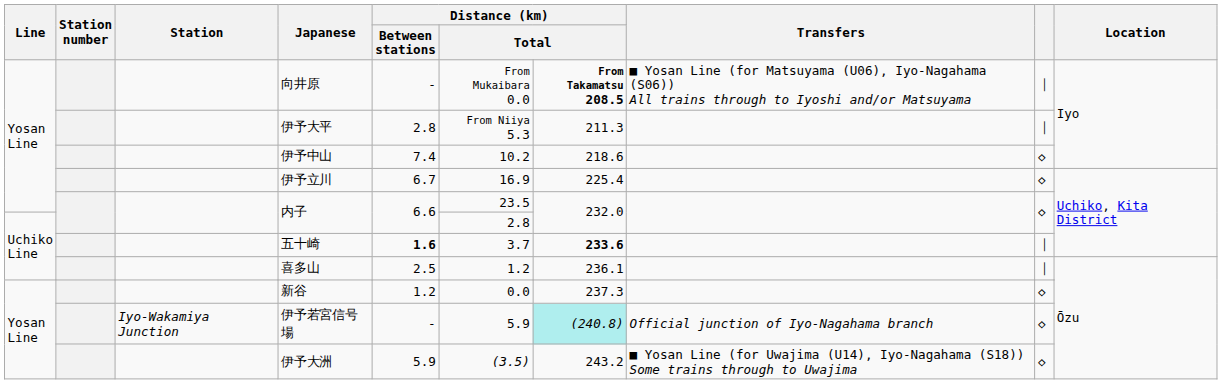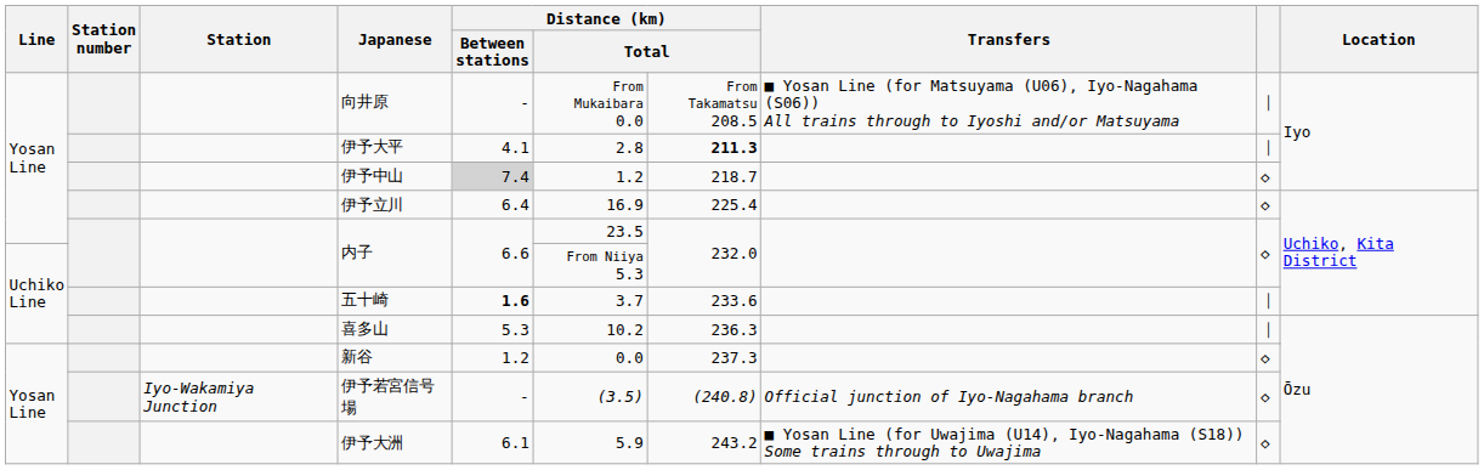 <table class="wikitable">
 <tr>
 <th rowspan="2">Line</th>
 <th rowspan="2">Station<br>number</th>
 <th rowspan="2">Station</th>
 <th rowspan="2">Japanese</th>
 <th colspan="3">Distance (km)</th>
 <th rowspan="2">Transfers</th>
 <th rowspan="2"> </th>
 <th rowspan="2">Location</th>
 </tr>
 <tr>
 <th>Between<br>stations</th>
 <th colspan="2">Total</th>
 </tr>
 <tr>
 <td rowspan="5">Yosan<br>Line</td>
 <th></th>
 <td></td>
 <td>向井原</td>
 <td style="text-align:right;">-</td>
 <td style="text-align:right;"><small>From Mukaibara<br></small>0.0</td>
-<td style="text-align:right;"><strong><small>From Takamatsu<br></small>208.5</strong></td>
+<td style="text-align:right;"><small>From Takamatsu<br></small>208.5</td>
 <td><span>■</span> Yosan Line (for Matsuyama (U06), Iyo-Nagahama (S06))<br><em>All trains through to Iyoshi and/or Matsuyama</em></td>
 <td>｜</td>
 <td rowspan="3">Iyo</td>
 </tr>
 <tr>
 <th></th>
 <td></td>
 <td>伊予大平</td>
+<td style="text-align:right;">4.1</td>
 <td style="text-align:right;">2.8</td>
-<td style="text-align:right;"><small>From Niiya<br></small>5.3</td>
-<td style="text-align:right;">211.3</td>
+<td style="text-align:right;"><strong>211.3</strong></td>
 <td> </td>
 <td>｜</td>
 </tr>
 <tr>
 <th></th>
 <td></td>
 <td>伊予中山</td>
-<td style="text-align:right;">7.4</td>
-<td style="text-align:right;">10.2</td>
-<td style="text-align:right;">218.6</td>
+<td style="background: lightgrey; text-align:right;">7.4</td>
+<td style="text-align:right;">1.2</td>
+<td style="text-align:right;">218.7</td>
 <td> </td>
 <td>◇</td>
 </tr>
 <tr>
 <th></th>
 <td></td>
 <td>伊予立川</td>
-<td style="text-align:right;">6.7</td>
+<td style="text-align:right;">6.4</td>
 <td style="text-align:right;">16.9</td>
 <td style="text-align:right;">225.4</td>
 <td> </td>
 <td>◇</td>
 <td rowspan="4"><a href='#'>Uchiko</a>, <a href='#'>Kita District</a></td>
 </tr>
 <tr>
 <th rowspan="2"></th>
 <td rowspan="2"></td>
 <td rowspan="2">内子</td>
 <td rowspan="2" style="text-align:right;">6.6</td>
 <td style="text-align:right;">23.5</td>
 <td rowspan="2" style="text-align:right;">232.0</td>
 <td rowspan="2"> </td>
 <td rowspan="2">◇</td>
 </tr>
 <tr>
 <td rowspan="4" style="width:1em;">Uchiko<br>Line</td>
-<td style="text-align:right;">2.8</td>
+<td style="text-align:right;"><small>From Niiya<br></small>5.3</td>
 </tr>
 <tr>
 <th></th>
 <td></td>
 <td>五十崎</td>
 <td style="text-align:right;"><strong>1.6</strong></td>
 <td style="text-align:right;">3.7</td>
-<td style="text-align:right;"><strong>233.6</strong></td>
+<td style="text-align:right;">233.6</td>
 <td> </td>
 <td>｜</td>
 </tr>
 <tr>
 <th></th>
 <td></td>
 <td>喜多山</td>
-<td style="text-align:right;">2.5</td>
-<td style="text-align:right;">1.2</td>
-<td style="text-align:right;">236.1</td>
+<td style="text-align:right;">5.3</td>
+<td style="text-align:right;">10.2</td>
+<td style="text-align:right;">236.3</td>
 <td> </td>
 <td>｜</td>
 <td rowspan="5">Ōzu</td>
 </tr>
 <tr>
 <th rowspan="2"></th>
 <td rowspan="2"></td>
 <td rowspan="2">新谷</td>
 <td rowspan="2" style="text-align:right;">1.2</td>
 <td rowspan="2" style="text-align:right;">0.0</td>
 <td rowspan="2" style="text-align:right;">237.3</td>
 <td rowspan="2"> </td>
 <td rowspan="2">◇</td>
 </tr>
 <tr>
 <td rowspan="3" style="width:1em;">Yosan<br>Line</td>
 </tr>
 <tr>
 <th> </th>
 <td><em>Iyo-Wakamiya Junction</em></td>
 <td>伊予若宮信号場</td>
 <td style="text-align:right;"><em> -</em></td>
-<td style="text-align:right;">5.9</td>
-<td style="background: paleturquoise; text-align:right;"><em>(240.8)</em></td>
+<td style="text-align:right;"><em>(3.5)</em></td>
+<td style="text-align:right;"><em>(240.8)</em></td>
 <td><em>Official junction of Iyo-Nagahama branch</em></td>
 <td>◇</td>
 </tr>
 <tr>
 <th></th>
 <td></td>
 <td>伊予大洲</td>
+<td style="text-align:right;">6.1</td>
 <td style="text-align:right;">5.9</td>
-<td style="text-align:right;"><em>(3.5)</em></td>
 <td style="text-align:right;">243.2</td>
 <td><span>■</span> Yosan Line (for Uwajima (U14), Iyo-Nagahama (S18))<br><em>Some trains through to Uwajima</em></td>
 <td>◇</td>
 </tr>
 </table>
